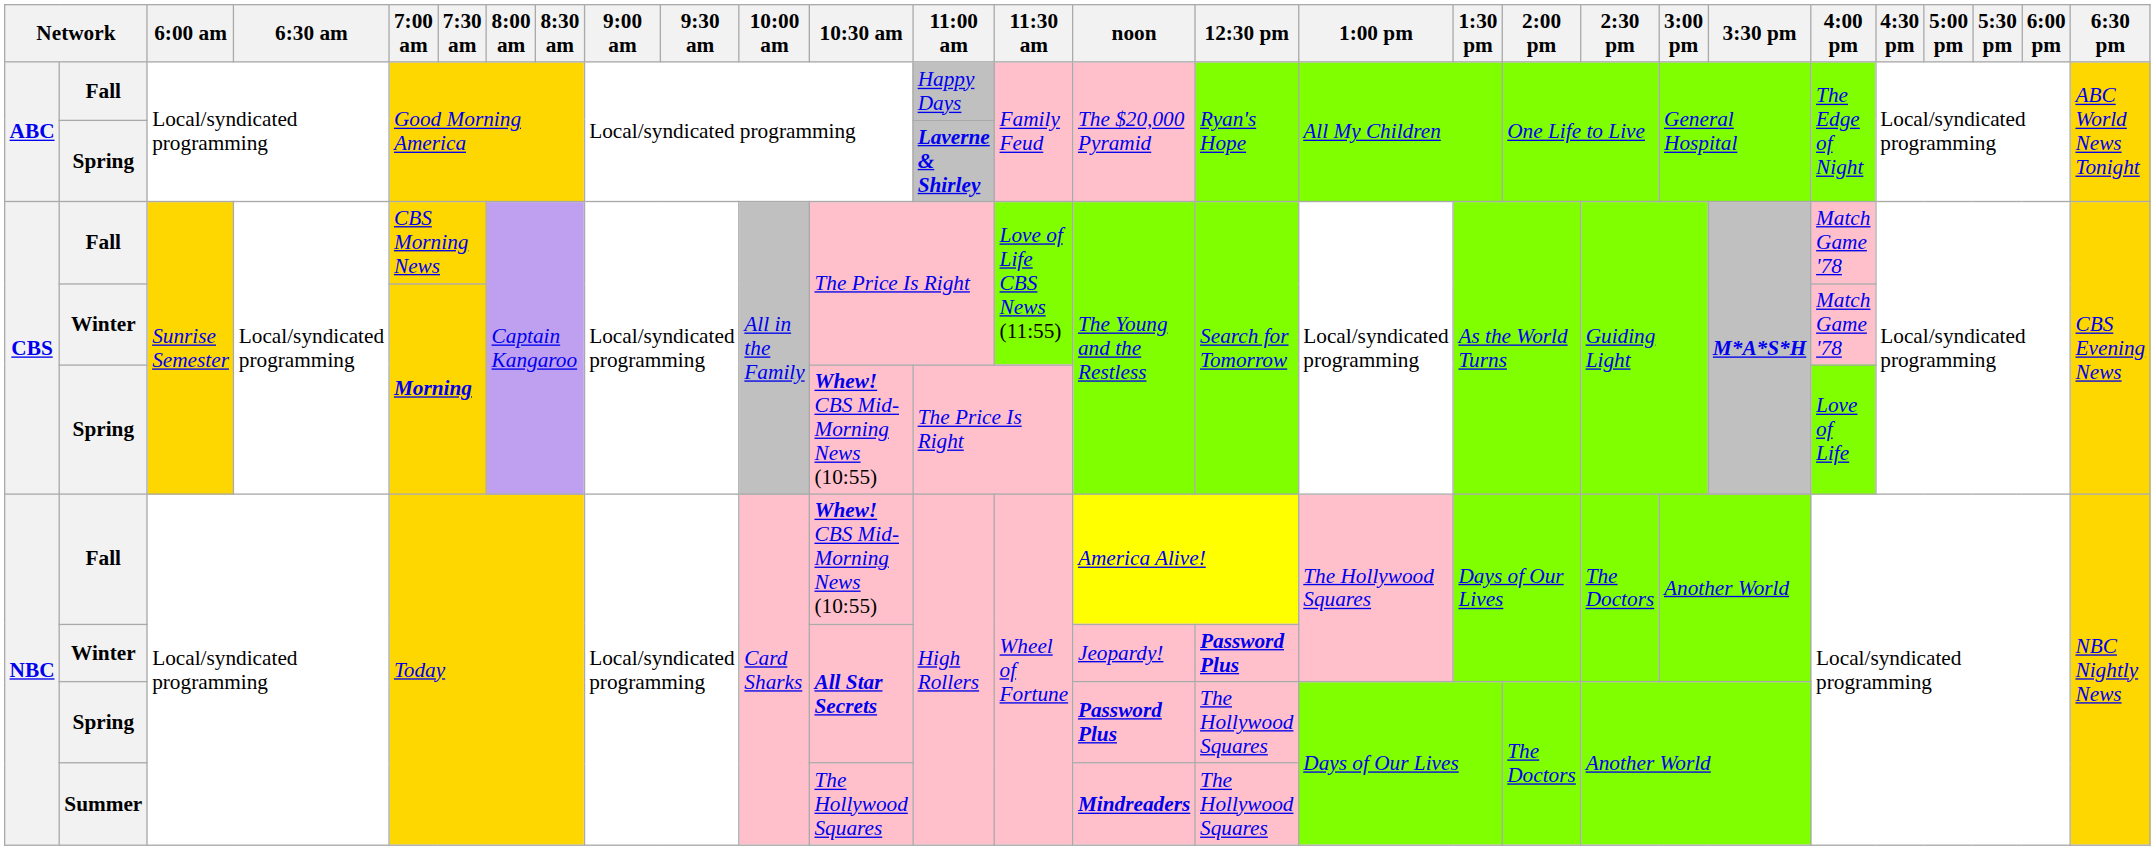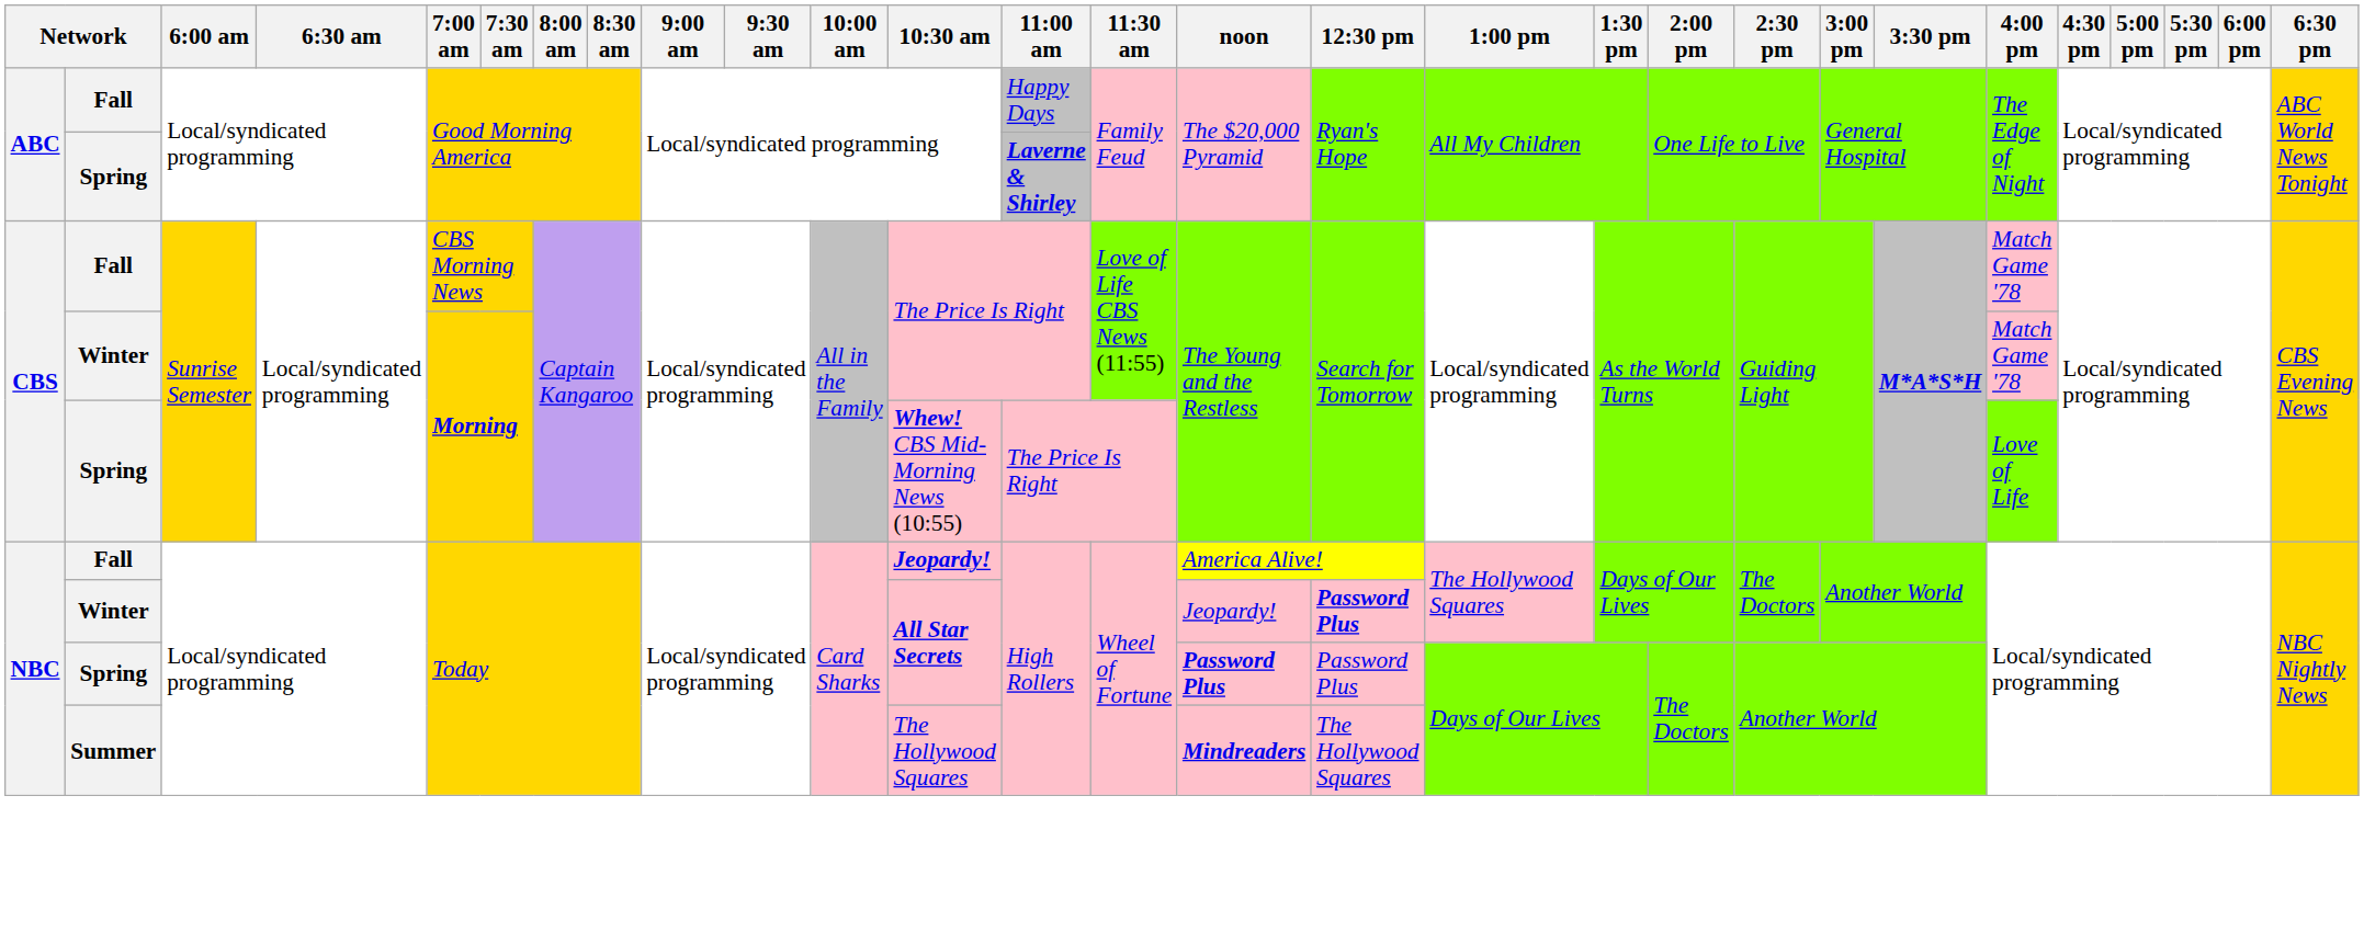 <table class=wikitable>
 <tr>
 <th bgcolor="#C0C0C0" colspan="2">Network</th>
 <th width="13%" bgcolor="#C0C0C0">6:00 am</th>
 <th width="14%" bgcolor="#C0C0C0">6:30 am</th>
 <th width="13%" bgcolor="#C0C0C0">7:00 am</th>
 <th width="14%" bgcolor="#C0C0C0">7:30 am</th>
 <th width="13%" bgcolor="#C0C0C0">8:00 am</th>
 <th width="14%" bgcolor="#C0C0C0">8:30 am</th>
 <th width="13%" bgcolor="#C0C0C0">9:00 am</th>
 <th width="14%" bgcolor="#C0C0C0">9:30 am</th>
 <th width="13%" bgcolor="#C0C0C0">10:00 am</th>
 <th width="14%" bgcolor="#C0C0C0">10:30 am</th>
 <th width="13%" bgcolor="#C0C0C0">11:00 am</th>
 <th width="14%" bgcolor="#C0C0C0">11:30 am</th>
 <th width="13%" bgcolor="#C0C0C0">noon</th>
 <th width="14%" bgcolor="#C0C0C0">12:30 pm</th>
 <th width="13%" bgcolor="#C0C0C0">1:00 pm</th>
 <th width="14%" bgcolor="#C0C0C0">1:30 pm</th>
 <th width="13%" bgcolor="#C0C0C0">2:00 pm</th>
 <th width="14%" bgcolor="#C0C0C0">2:30 pm</th>
 <th width="13%" bgcolor="#C0C0C0">3:00 pm</th>
 <th width="14%" bgcolor="#C0C0C0">3:30 pm</th>
 <th width="13%" bgcolor="#C0C0C0">4:00 pm</th>
 <th width="14%" bgcolor="#C0C0C0">4:30 pm</th>
 <th width="14%" bgcolor="#C0C0C0">5:00 pm</th>
 <th width="14%" bgcolor="#C0C0C0">5:30 pm</th>
 <th width="13%" bgcolor="#C0C0C0">6:00 pm</th>
 <th width="13%" bgcolor="#C0C0C0">6:30 pm</th>
 </tr>
 <tr>
 <th bgcolor="#C0C0C0" rowspan="2"><a href='#'>ABC</a></th>
 <th>Fall</th>
 <td bgcolor="white" rowspan="2"colspan="2">Local/syndicated programming</td>
 <td bgcolor="gold" rowspan="2"colspan="4"><em><a href='#'>Good Morning America</a></em></td>
 <td bgcolor="white" rowspan="2"colspan="4">Local/syndicated programming</td>
 <td bgcolor="C0C0C0" rowspan="1"><em><a href='#'>Happy Days</a></em></td>
 <td bgcolor="pink" rowspan="2"><em><a href='#'>Family Feud</a></em></td>
 <td bgcolor="pink" rowspan="2"><em><a href='#'>The $20,000 Pyramid</a></em></td>
 <td bgcolor="chartreuse" rowspan="2"><em><a href='#'>Ryan's Hope</a></em></td>
 <td bgcolor="chartreuse" rowspan="2"colspan="2"><em><a href='#'>All My Children</a></em></td>
 <td bgcolor="chartreuse" rowspan="2"colspan="2"><em><a href='#'>One Life to Live</a></em></td>
 <td bgcolor="chartreuse" rowspan="2"colspan="2"><em><a href='#'>General Hospital</a></em></td>
 <td bgcolor="chartreuse" rowspan="2"><em><a href='#'>The Edge of Night</a></em></td>
 <td bgcolor="white" rowspan="2"colspan="4">Local/syndicated programming</td>
 <td bgcolor="gold" rowspan="2"colspan="1"><em><a href='#'>ABC World News Tonight</a></em></td>
 </tr>
 <tr>
 <th>Spring</th>
 <td bgcolor="C0C0C0" rowspan="1"><strong><em><a href='#'>Laverne & Shirley</a></em></strong></td>
 </tr>
 <tr>
 <th bgcolor="#C0C0C0" rowspan="3"><a href='#'>CBS</a></th>
 <th>Fall</th>
 <td bgcolor="gold"rowspan="3"><em><a href='#'>Sunrise Semester</a></em></td>
 <td bgcolor="white"rowspan="3">Local/syndicated programming</td>
 <td bgcolor="gold"rowspan="1"colspan="2"><em><a href='#'>CBS Morning News</a></em></td>
 <td bgcolor="bf9fef"rowspan="3"colspan="2"><em><a href='#'>Captain Kangaroo</a></em></td>
 <td bgcolor="white"rowspan="3"colspan="2">Local/syndicated programming</td>
 <td bgcolor="C0C0C0"rowspan="3"><em><a href='#'>All in the Family</a></em></td>
 <td bgcolor="pink"rowspan="2"colspan="2"><em><a href='#'>The Price Is Right</a></em></td>
 <td bgcolor="chartreuse"rowspan="2"><em><a href='#'>Love of Life</a></em><br><em><a href='#'>CBS News</a></em> (11:55)</td>
 <td bgcolor="chartreuse"rowspan="3"><em><a href='#'>The Young and the Restless</a></em></td>
 <td bgcolor="chartreuse"rowspan="3"><em><a href='#'>Search for Tomorrow</a></em></td>
 <td bgcolor="white"rowspan="3">Local/syndicated programming</td>
 <td bgcolor="chartreuse"rowspan="3"colspan="2"><em><a href='#'>As the World Turns</a></em></td>
 <td bgcolor="chartreuse"rowspan="3"colspan="2"><em><a href='#'>Guiding Light</a></em></td>
 <td bgcolor="C0C0C0"rowspan="3"><strong><em><a href='#'>M*A*S*H</a></em></strong></td>
 <td bgcolor="pink"rowspan="1"><em><a href='#'>Match Game '78</a></em></td>
 <td bgcolor="white"rowspan="3"colspan="4">Local/syndicated programming</td>
 <td bgcolor="gold"rowspan="3"><em><a href='#'>CBS Evening News</a></em></td>
 </tr>
 <tr>
 <th>Winter</th>
 <td bgcolor="gold"rowspan="2"colspan="2"><strong><em><a href='#'>Morning</a></em></strong></td>
 <td bgcolor="pink"rowspan="1"><em><a href='#'>Match Game '78</a></em></td>
 </tr>
 <tr>
 <th>Spring</th>
 <td bgcolor="pink"><strong><em><a href='#'>Whew!</a></em></strong><br><em><a href='#'>CBS Mid-Morning News</a></em> (10:55)</td>
 <td bgcolor="pink"colspan="2"><em><a href='#'>The Price Is Right</a></em></td>
 <td bgcolor="chartreuse"><em><a href='#'>Love of Life</a></em></td>
 </tr>
 <tr>
 <th bgcolor="#C0C0C0" rowspan="4"><a href='#'>NBC</a></th>
 <th>Fall</th>
 <td bgcolor="white"rowspan="4"colspan="2">Local/syndicated programming</td>
 <td bgcolor="gold"rowspan="4"colspan="4"><em><a href='#'>Today</a></em></td>
 <td bgcolor="white"rowspan="4"colspan="2">Local/syndicated programming</td>
 <td bgcolor="pink"rowspan="4"><em><a href='#'>Card Sharks</a></em></td>
-<td bgcolor="pink"><strong><em><a href='#'>Whew!</a></em></strong><br><em><a href='#'>CBS Mid-Morning News</a></em> (10:55)</td>
+<td bgcolor="pink"rowspan="1"><strong><em><a href='#'>Jeopardy!</a></em></strong></td>
 <td bgcolor="pink"rowspan="4"><em><a href='#'>High Rollers</a></em></td>
 <td bgcolor="pink"rowspan="4"><em><a href='#'>Wheel of Fortune</a></em></td>
 <td bgcolor="yellow"rowspan="1"colspan="2"><em><a href='#'>America Alive!</a></em></td>
 <td bgcolor="pink"rowspan="2"><em><a href='#'>The Hollywood Squares</a></em></td>
 <td bgcolor="chartreuse"rowspan="2"colspan="2"><em><a href='#'>Days of Our Lives</a></em></td>
 <td bgcolor="chartreuse"rowspan="2"><em><a href='#'>The Doctors</a></em></td>
 <td bgcolor="chartreuse"rowspan="2"colspan="2"><em><a href='#'>Another World</a></em></td>
 <td bgcolor="white"rowspan="4"colspan="5">Local/syndicated programming</td>
 <td bgcolor="gold"rowspan="4"><em><a href='#'>NBC Nightly News</a></em></td>
 </tr>
 <tr>
 <th>Winter</th>
 <td bgcolor="pink"rowspan="2"><strong><em><a href='#'>All Star Secrets</a></em></strong></td>
 <td bgcolor="pink"rowspan="1"><em><a href='#'>Jeopardy!</a></em></td>
 <td bgcolor="pink"rowspan="1"><strong><em><a href='#'>Password Plus</a></em></strong></td>
 </tr>
 <tr>
 <th>Spring</th>
 <td bgcolor="pink"rowspan="1"><strong><em><a href='#'>Password Plus</a></em></strong></td>
-<td bgcolor="pink"rowspan="1"><em><a href='#'>The Hollywood Squares</a></em></td>
+<td bgcolor="pink"rowspan="1"><em><a href='#'>Password Plus</a></em></td>
 <td bgcolor="chartreuse"rowspan="2"colspan="2"><em><a href='#'>Days of Our Lives</a></em></td>
 <td bgcolor="chartreuse"rowspan="2"><em><a href='#'>The Doctors</a></em></td>
 <td bgcolor="chartreuse"rowspan="2"colspan="3"><em><a href='#'>Another World</a></em></td>
 </tr>
 <tr>
 <th>Summer</th>
 <td bgcolor="pink"rowspan="1"><em><a href='#'>The Hollywood Squares</a></em></td>
 <td bgcolor="pink"rowspan="1"><strong><em><a href='#'>Mindreaders</a></em></strong></td>
 <td bgcolor="pink"rowspan="1"><em><a href='#'>The Hollywood Squares</a></em></td>
 </tr>
 </table>
